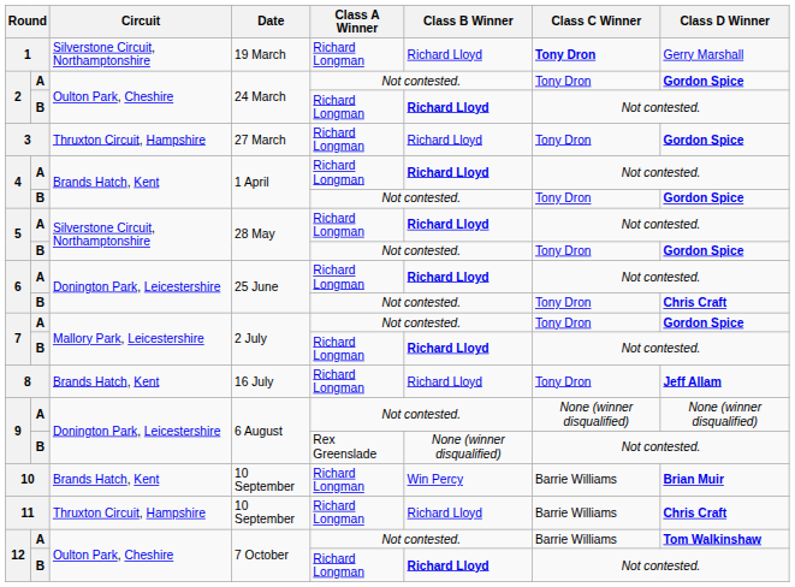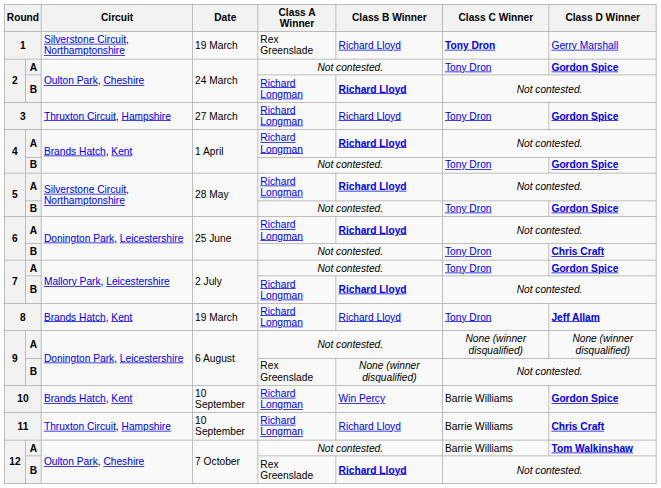 <table class="wikitable" style="font-size: 85%;">
 <tr>
 <th colspan=2>Round</th>
 <th>Circuit</th>
 <th>Date</th>
 <th>Class A Winner</th>
 <th>Class B Winner</th>
 <th>Class C Winner</th>
 <th>Class D Winner</th>
 </tr>
 <tr>
 <th colspan=2>1</th>
 <td><a href='#'>Silverstone Circuit</a>, <a href='#'>Northamptonshire</a></td>
 <td>19 March</td>
-<td> <a href='#'>Richard Longman</a></td>
+<td> Rex Greenslade</td>
 <td> <a href='#'>Richard Lloyd</a></td>
 <td> <strong><a href='#'>Tony Dron</a></strong></td>
 <td> <a href='#'>Gerry Marshall</a></td>
 </tr>
 <tr>
 <th rowspan=2>2</th>
 <th>A</th>
 <td rowspan=2><a href='#'>Oulton Park</a>, <a href='#'>Cheshire</a></td>
 <td rowspan=2>24 March</td>
 <td colspan=2 align=center><em>Not contested.</em></td>
 <td> <a href='#'>Tony Dron</a></td>
 <td> <strong><a href='#'>Gordon Spice</a></strong></td>
 </tr>
 <tr>
 <th>B</th>
 <td> <a href='#'>Richard Longman</a></td>
 <td> <strong><a href='#'>Richard Lloyd</a></strong></td>
 <td colspan=2 align=center><em>Not contested.</em></td>
 </tr>
 <tr>
 <th colspan=2>3</th>
 <td><a href='#'>Thruxton Circuit</a>, <a href='#'>Hampshire</a></td>
 <td>27 March</td>
 <td> <a href='#'>Richard Longman</a></td>
 <td> <a href='#'>Richard Lloyd</a></td>
 <td> <a href='#'>Tony Dron</a></td>
 <td> <strong><a href='#'>Gordon Spice</a></strong></td>
 </tr>
 <tr>
 <th rowspan=2>4</th>
 <th>A</th>
 <td rowspan=2><a href='#'>Brands Hatch</a>, <a href='#'>Kent</a></td>
 <td rowspan=2>1 April</td>
 <td> <a href='#'>Richard Longman</a></td>
 <td> <strong><a href='#'>Richard Lloyd</a></strong></td>
 <td colspan=2 align=center><em>Not contested.</em></td>
 </tr>
 <tr>
 <th>B</th>
 <td colspan=2 align=center><em>Not contested.</em></td>
 <td> <a href='#'>Tony Dron</a></td>
 <td> <strong><a href='#'>Gordon Spice</a></strong></td>
 </tr>
 <tr>
 <th rowspan=2>5</th>
 <th>A</th>
 <td rowspan=2><a href='#'>Silverstone Circuit</a>, <a href='#'>Northamptonshire</a></td>
 <td rowspan=2>28 May</td>
 <td> <a href='#'>Richard Longman</a></td>
 <td> <strong><a href='#'>Richard Lloyd</a></strong></td>
 <td colspan=2 align=center><em>Not contested.</em></td>
 </tr>
 <tr>
 <th>B</th>
 <td colspan=2 align=center><em>Not contested.</em></td>
 <td> <a href='#'>Tony Dron</a></td>
 <td> <strong><a href='#'>Gordon Spice</a></strong></td>
 </tr>
 <tr>
 <th rowspan=2>6</th>
 <th>A</th>
 <td rowspan=2><a href='#'>Donington Park</a>, <a href='#'>Leicestershire</a></td>
 <td rowspan=2>25 June</td>
 <td> <a href='#'>Richard Longman</a></td>
 <td> <strong><a href='#'>Richard Lloyd</a></strong></td>
 <td colspan=2 align=center><em>Not contested.</em></td>
 </tr>
 <tr>
 <th>B</th>
 <td colspan=2 align=center><em>Not contested.</em></td>
 <td> <a href='#'>Tony Dron</a></td>
 <td> <strong><a href='#'>Chris Craft</a></strong></td>
 </tr>
 <tr>
 <th rowspan=2>7</th>
 <th>A</th>
 <td rowspan=2><a href='#'>Mallory Park</a>, <a href='#'>Leicestershire</a></td>
 <td rowspan=2>2 July</td>
 <td colspan=2 align=center><em>Not contested.</em></td>
 <td> <a href='#'>Tony Dron</a></td>
 <td> <strong><a href='#'>Gordon Spice</a></strong></td>
 </tr>
 <tr>
 <th>B</th>
 <td> <a href='#'>Richard Longman</a></td>
 <td> <strong><a href='#'>Richard Lloyd</a></strong></td>
 <td colspan=2 align=center><em>Not contested.</em></td>
 </tr>
 <tr>
 <th colspan=2>8</th>
 <td><a href='#'>Brands Hatch</a>, <a href='#'>Kent</a></td>
-<td>16 July</td>
+<td>19 March</td>
 <td> <a href='#'>Richard Longman</a></td>
 <td> <a href='#'>Richard Lloyd</a></td>
 <td> <a href='#'>Tony Dron</a></td>
 <td> <strong><a href='#'>Jeff Allam</a></strong></td>
 </tr>
 <tr>
 <th rowspan=2>9</th>
 <th>A</th>
 <td rowspan=2><a href='#'>Donington Park</a>, <a href='#'>Leicestershire</a></td>
 <td rowspan=2>6 August</td>
 <td colspan=2 align=center><em>Not contested.</em></td>
 <td align=center><em>None (winner disqualified)</em></td>
 <td align=center><em>None (winner disqualified)</em></td>
 </tr>
 <tr>
 <th>B</th>
 <td> Rex Greenslade</td>
 <td align=center><em>None (winner disqualified)</em></td>
 <td colspan=2 align=center><em>Not contested.</em></td>
 </tr>
 <tr>
 <th colspan=2>10</th>
 <td><a href='#'>Brands Hatch</a>, <a href='#'>Kent</a></td>
 <td>10 September</td>
 <td> <a href='#'>Richard Longman</a></td>
 <td> <a href='#'>Win Percy</a></td>
 <td> Barrie Williams</td>
-<td> <strong><a href='#'>Brian Muir</a></strong></td>
+<td> <strong><a href='#'>Gordon Spice</a></strong></td>
 </tr>
 <tr>
 <th colspan=2>11</th>
 <td><a href='#'>Thruxton Circuit</a>, <a href='#'>Hampshire</a></td>
 <td>10 September</td>
 <td> <a href='#'>Richard Longman</a></td>
 <td> <a href='#'>Richard Lloyd</a></td>
 <td> Barrie Williams</td>
 <td> <strong><a href='#'>Chris Craft</a></strong></td>
 </tr>
 <tr>
 <th rowspan=2>12</th>
 <th>A</th>
 <td rowspan=2><a href='#'>Oulton Park</a>, <a href='#'>Cheshire</a></td>
 <td rowspan=2>7 October</td>
 <td colspan=2 align=center><em>Not contested.</em></td>
 <td> Barrie Williams</td>
 <td> <strong><a href='#'>Tom Walkinshaw</a></strong></td>
 </tr>
 <tr>
 <th>B</th>
-<td> <a href='#'>Richard Longman</a></td>
+<td> Rex Greenslade</td>
 <td> <strong><a href='#'>Richard Lloyd</a></strong></td>
 <td colspan=2 align=center><em>Not contested.</em></td>
 </tr>
 </table>
